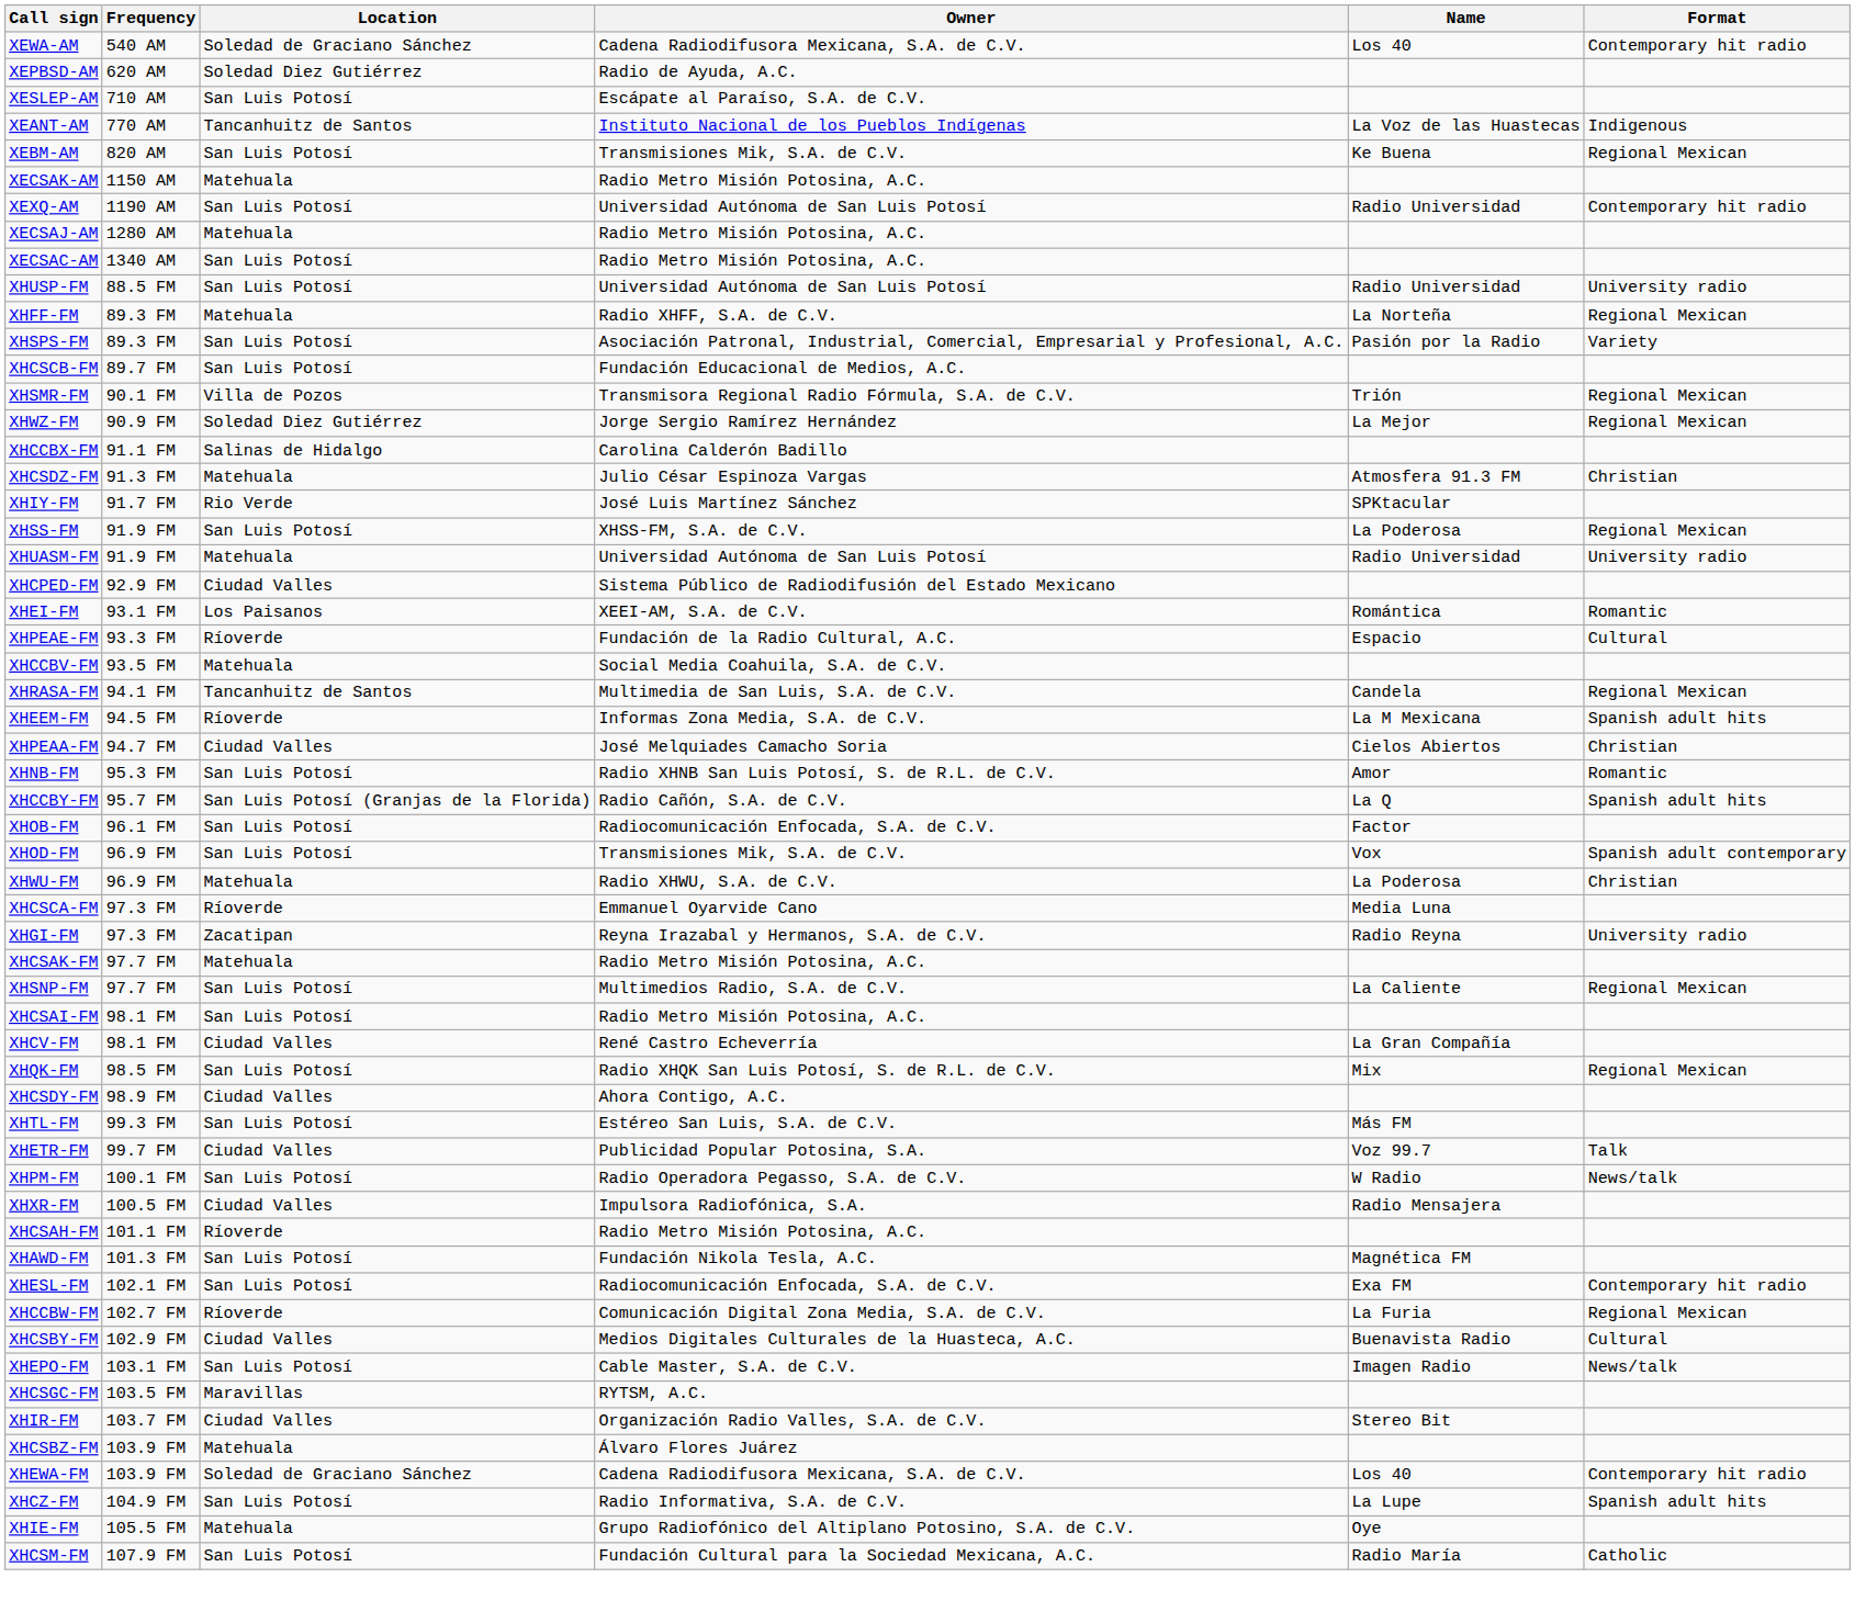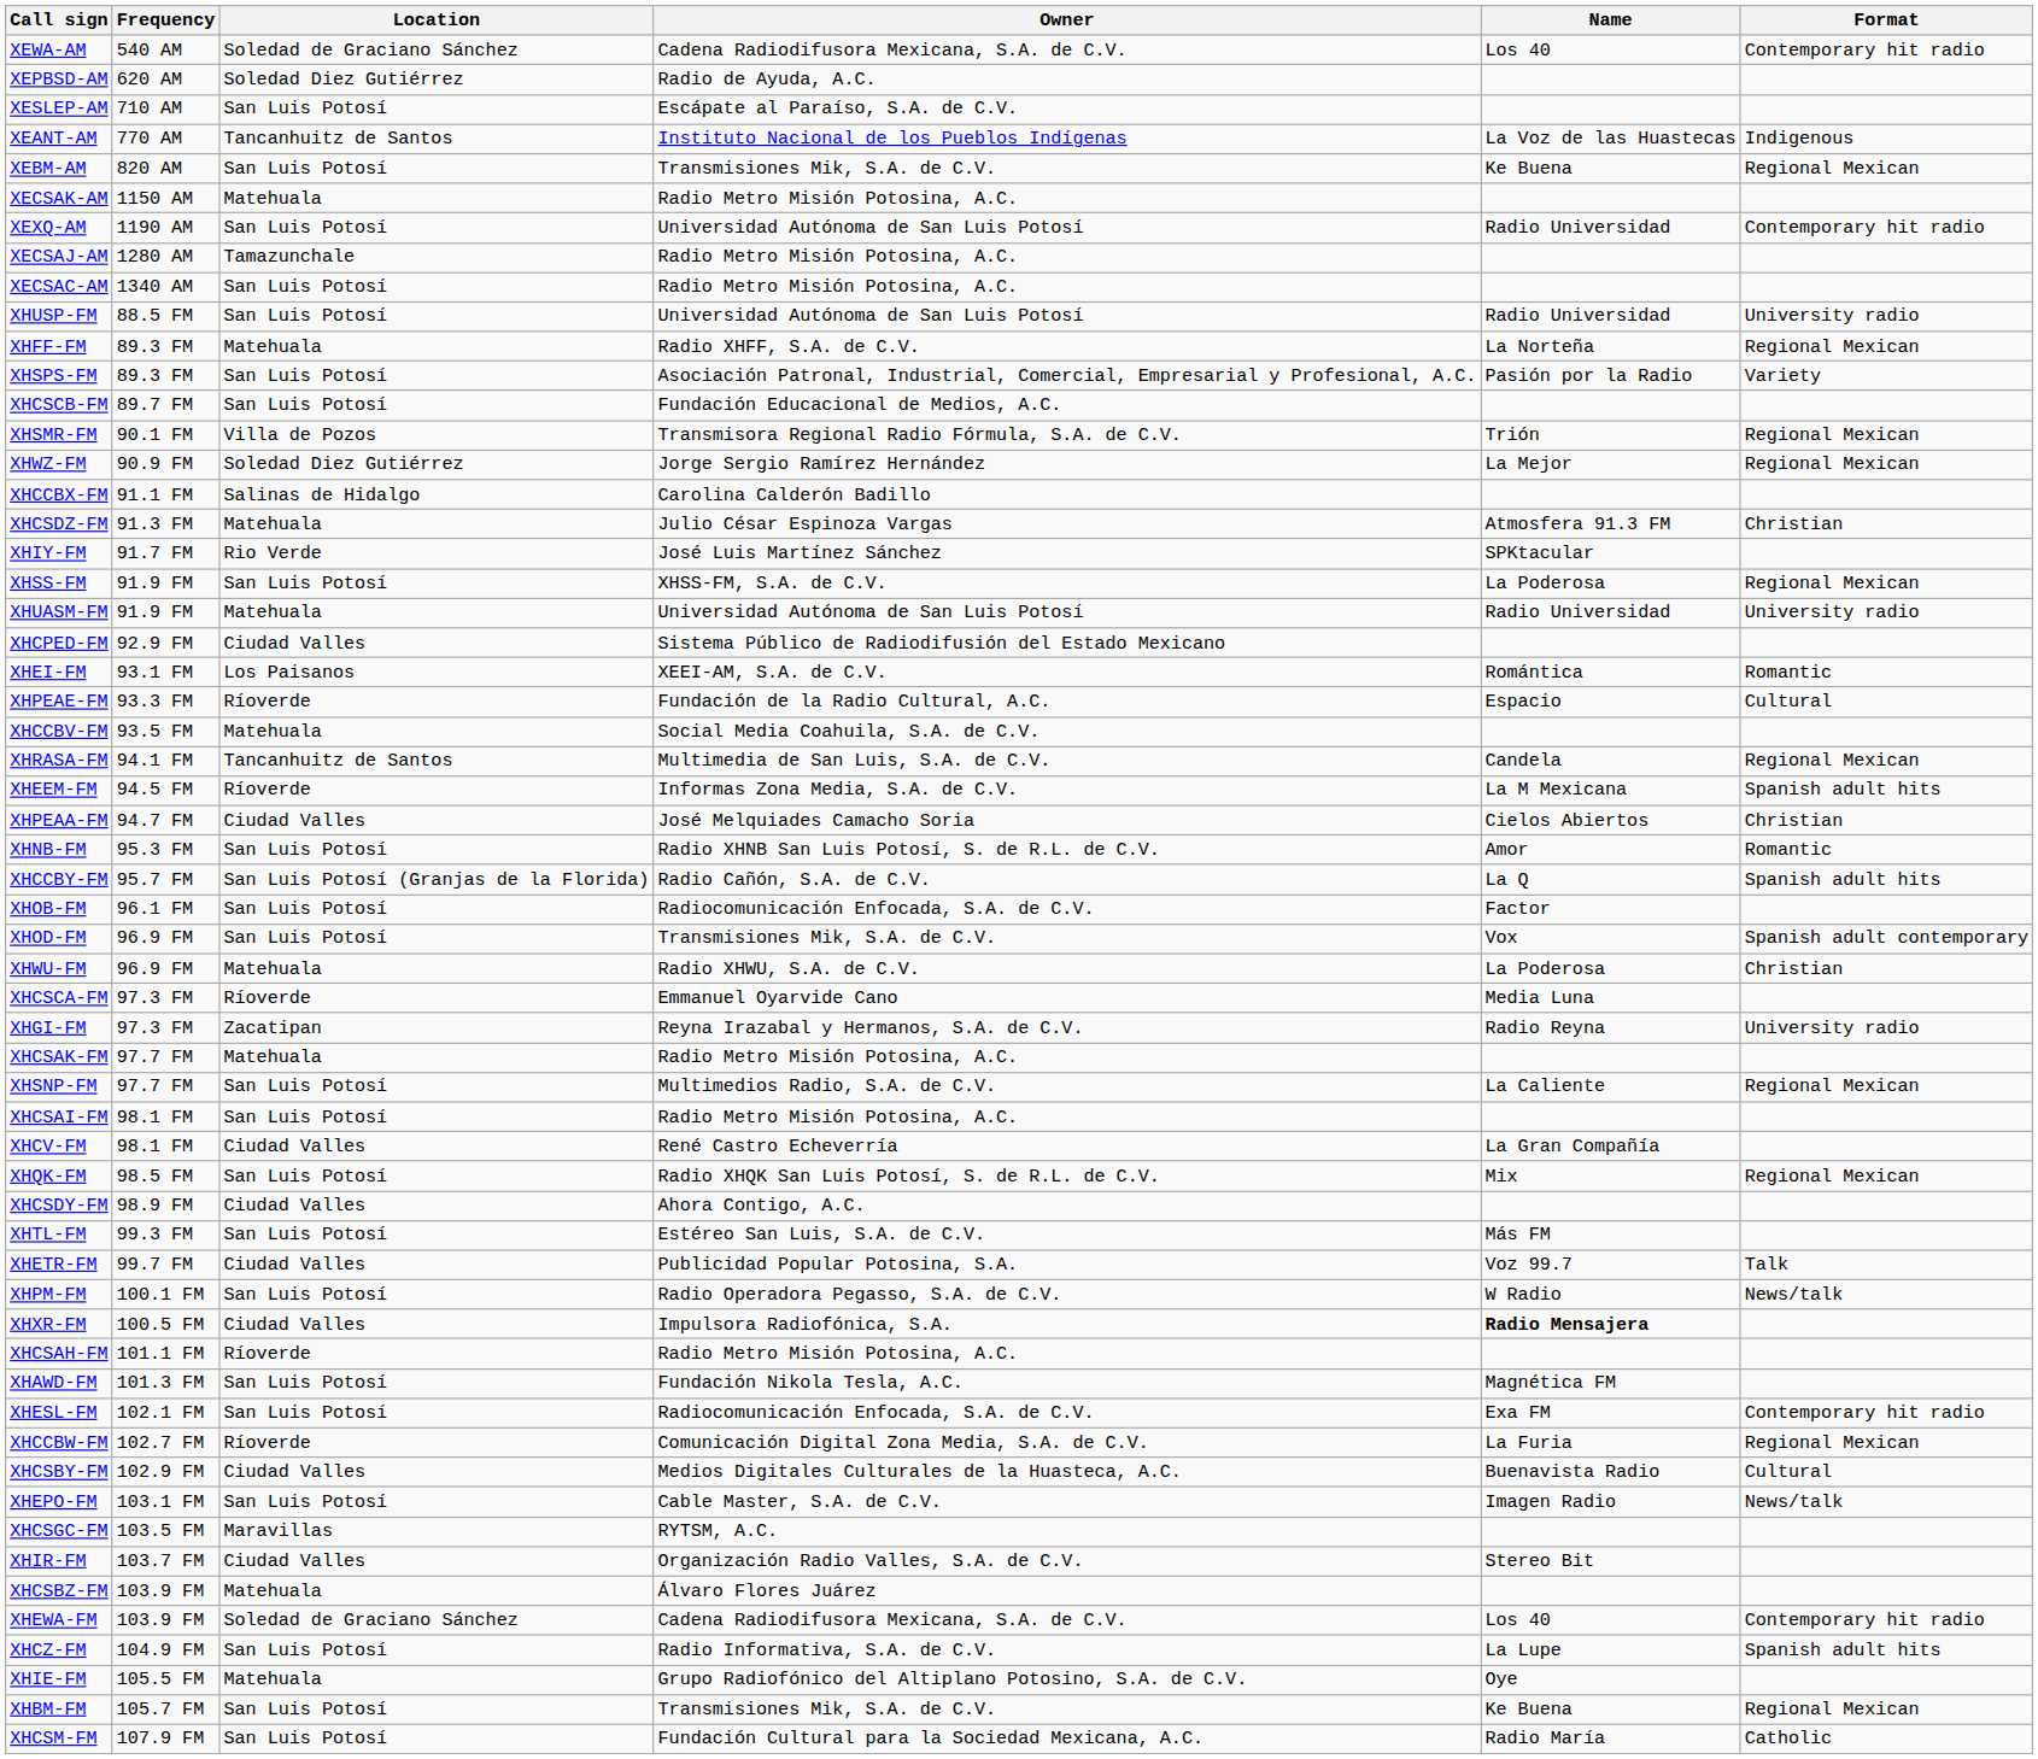 <table class="wikitable sortable">
 <tr>
 <th>Call sign</th>
 <th>Frequency</th>
 <th>Location</th>
 <th>Owner</th>
 <th>Name</th>
 <th>Format</th>
 </tr>
 <tr>
 <td><a href='#'>XEWA-AM</a></td>
 <td>540 AM</td>
 <td>Soledad de Graciano Sánchez</td>
 <td>Cadena Radiodifusora Mexicana, S.A. de C.V.</td>
 <td>Los 40</td>
 <td>Contemporary hit radio</td>
 </tr>
 <tr>
 <td><a href='#'>XEPBSD-AM</a></td>
 <td>620 AM</td>
 <td>Soledad Diez Gutiérrez</td>
 <td>Radio de Ayuda, A.C.</td>
 <td></td>
 <td></td>
 </tr>
 <tr>
 <td><a href='#'>XESLEP-AM</a></td>
 <td>710 AM</td>
 <td>San Luis Potosí</td>
 <td>Escápate al Paraíso, S.A. de C.V.</td>
 <td></td>
 <td></td>
 </tr>
 <tr>
 <td><a href='#'>XEANT-AM</a></td>
 <td>770 AM</td>
 <td>Tancanhuitz de Santos</td>
 <td><a href='#'>Instituto Nacional de los Pueblos Indígenas</a></td>
 <td>La Voz de las Huastecas</td>
 <td>Indigenous</td>
 </tr>
 <tr>
 <td><a href='#'>XEBM-AM</a></td>
 <td>820 AM</td>
 <td>San Luis Potosí</td>
 <td>Transmisiones Mik, S.A. de C.V.</td>
 <td>Ke Buena</td>
 <td>Regional Mexican</td>
 </tr>
 <tr>
 <td><a href='#'>XECSAK-AM</a></td>
 <td>1150 AM</td>
 <td>Matehuala</td>
 <td>Radio Metro Misión Potosina, A.C.</td>
 <td></td>
 <td></td>
 </tr>
 <tr>
 <td><a href='#'>XEXQ-AM</a></td>
 <td>1190 AM</td>
 <td>San Luis Potosí</td>
 <td>Universidad Autónoma de San Luis Potosí</td>
 <td>Radio Universidad</td>
 <td>Contemporary hit radio</td>
 </tr>
 <tr>
 <td><a href='#'>XECSAJ-AM</a></td>
 <td>1280 AM</td>
-<td>Matehuala</td>
+<td>Tamazunchale</td>
 <td>Radio Metro Misión Potosina, A.C.</td>
 <td></td>
 <td></td>
 </tr>
 <tr>
 <td><a href='#'>XECSAC-AM</a></td>
 <td>1340 AM</td>
 <td>San Luis Potosí</td>
 <td>Radio Metro Misión Potosina, A.C.</td>
 <td></td>
 <td></td>
 </tr>
 <tr>
 <td><a href='#'>XHUSP-FM</a></td>
 <td>88.5 FM</td>
 <td>San Luis Potosí</td>
 <td>Universidad Autónoma de San Luis Potosí</td>
 <td>Radio Universidad</td>
 <td>University radio</td>
 </tr>
 <tr>
 <td><a href='#'>XHFF-FM</a></td>
 <td>89.3 FM</td>
 <td>Matehuala</td>
 <td>Radio XHFF, S.A. de C.V.</td>
 <td>La Norteña</td>
 <td>Regional Mexican</td>
 </tr>
 <tr>
 <td><a href='#'>XHSPS-FM</a></td>
 <td>89.3 FM</td>
 <td>San Luis Potosí</td>
 <td>Asociación Patronal, Industrial, Comercial, Empresarial y Profesional, A.C.</td>
 <td>Pasión por la Radio</td>
 <td>Variety</td>
 </tr>
 <tr>
 <td><a href='#'>XHCSCB-FM</a></td>
 <td>89.7 FM</td>
 <td>San Luis Potosí</td>
 <td>Fundación Educacional de Medios, A.C.</td>
 <td></td>
 <td></td>
 </tr>
 <tr>
 <td><a href='#'>XHSMR-FM</a></td>
 <td>90.1 FM</td>
 <td>Villa de Pozos</td>
 <td>Transmisora Regional Radio Fórmula, S.A. de C.V.</td>
 <td>Trión</td>
 <td>Regional Mexican</td>
 </tr>
 <tr>
 <td><a href='#'>XHWZ-FM</a></td>
 <td>90.9 FM</td>
 <td>Soledad Diez Gutiérrez</td>
 <td>Jorge Sergio Ramírez Hernández</td>
 <td>La Mejor</td>
 <td>Regional Mexican</td>
 </tr>
 <tr>
 <td><a href='#'>XHCCBX-FM</a></td>
 <td>91.1 FM</td>
 <td>Salinas de Hidalgo</td>
 <td>Carolina Calderón Badillo</td>
 <td></td>
 <td></td>
 </tr>
 <tr>
 <td><a href='#'>XHCSDZ-FM</a></td>
 <td>91.3 FM</td>
 <td>Matehuala</td>
 <td>Julio César Espinoza Vargas</td>
 <td>Atmosfera 91.3 FM</td>
 <td>Christian</td>
 </tr>
 <tr>
 <td><a href='#'>XHIY-FM</a></td>
 <td>91.7 FM</td>
 <td>Rio Verde</td>
 <td>José Luis Martínez Sánchez</td>
 <td>SPKtacular</td>
 <td></td>
 </tr>
 <tr>
 <td><a href='#'>XHSS-FM</a></td>
 <td>91.9 FM</td>
 <td>San Luis Potosí</td>
 <td>XHSS-FM, S.A. de C.V.</td>
 <td>La Poderosa</td>
 <td>Regional Mexican</td>
 </tr>
 <tr>
 <td><a href='#'>XHUASM-FM</a></td>
 <td>91.9 FM</td>
 <td>Matehuala</td>
 <td>Universidad Autónoma de San Luis Potosí</td>
 <td>Radio Universidad</td>
 <td>University radio</td>
 </tr>
 <tr>
 <td><a href='#'>XHCPED-FM</a></td>
 <td>92.9 FM</td>
 <td>Ciudad Valles</td>
 <td>Sistema Público de Radiodifusión del Estado Mexicano</td>
 <td></td>
 <td></td>
 </tr>
 <tr>
 <td><a href='#'>XHEI-FM</a></td>
 <td>93.1 FM</td>
 <td>Los Paisanos</td>
 <td>XEEI-AM, S.A. de C.V.</td>
 <td>Romántica</td>
 <td>Romantic</td>
 </tr>
 <tr>
 <td><a href='#'>XHPEAE-FM</a></td>
 <td>93.3 FM</td>
 <td>Ríoverde</td>
 <td>Fundación de la Radio Cultural, A.C.</td>
 <td>Espacio</td>
 <td>Cultural</td>
 </tr>
 <tr>
 <td><a href='#'>XHCCBV-FM</a></td>
 <td>93.5 FM</td>
 <td>Matehuala</td>
 <td>Social Media Coahuila, S.A. de C.V.</td>
 <td></td>
 <td></td>
 </tr>
 <tr>
 <td><a href='#'>XHRASA-FM</a></td>
 <td>94.1 FM</td>
 <td>Tancanhuitz de Santos</td>
 <td>Multimedia de San Luis, S.A. de C.V.</td>
 <td>Candela</td>
 <td>Regional Mexican</td>
 </tr>
 <tr>
 <td><a href='#'>XHEEM-FM</a></td>
 <td>94.5 FM</td>
 <td>Ríoverde</td>
 <td>Informas Zona Media, S.A. de C.V.</td>
 <td>La M Mexicana</td>
 <td>Spanish adult hits</td>
 </tr>
 <tr>
 <td><a href='#'>XHPEAA-FM</a></td>
 <td>94.7 FM</td>
 <td>Ciudad Valles</td>
 <td>José Melquiades Camacho Soria</td>
 <td>Cielos Abiertos</td>
 <td>Christian</td>
 </tr>
 <tr>
 <td><a href='#'>XHNB-FM</a></td>
 <td>95.3 FM</td>
 <td>San Luis Potosí</td>
 <td>Radio XHNB San Luis Potosí, S. de R.L. de C.V.</td>
 <td>Amor</td>
 <td>Romantic</td>
 </tr>
 <tr>
 <td><a href='#'>XHCCBY-FM</a></td>
 <td>95.7 FM</td>
 <td>San Luis Potosí (Granjas de la Florida)</td>
 <td>Radio Cañón, S.A. de C.V.</td>
 <td>La Q</td>
 <td>Spanish adult hits</td>
 </tr>
 <tr>
 <td><a href='#'>XHOB-FM</a></td>
 <td>96.1 FM</td>
 <td>San Luis Potosí</td>
 <td>Radiocomunicación Enfocada, S.A. de C.V.</td>
 <td>Factor</td>
 <td></td>
 </tr>
 <tr>
 <td><a href='#'>XHOD-FM</a></td>
 <td>96.9 FM</td>
 <td>San Luis Potosí</td>
 <td>Transmisiones Mik, S.A. de C.V.</td>
 <td>Vox</td>
 <td>Spanish adult contemporary</td>
 </tr>
 <tr>
 <td><a href='#'>XHWU-FM</a></td>
 <td>96.9 FM</td>
 <td>Matehuala</td>
 <td>Radio XHWU, S.A. de C.V.</td>
 <td>La Poderosa</td>
 <td>Christian</td>
 </tr>
 <tr>
 <td><a href='#'>XHCSCA-FM</a></td>
 <td>97.3 FM</td>
 <td>Ríoverde</td>
 <td>Emmanuel Oyarvide Cano</td>
 <td>Media Luna</td>
 <td></td>
 </tr>
 <tr>
 <td><a href='#'>XHGI-FM</a></td>
 <td>97.3 FM</td>
 <td>Zacatipan</td>
 <td>Reyna Irazabal y Hermanos, S.A. de C.V.</td>
 <td>Radio Reyna</td>
 <td>University radio</td>
 </tr>
 <tr>
 <td><a href='#'>XHCSAK-FM</a></td>
 <td>97.7 FM</td>
 <td>Matehuala</td>
 <td>Radio Metro Misión Potosina, A.C.</td>
 <td></td>
 <td></td>
 </tr>
 <tr>
 <td><a href='#'>XHSNP-FM</a></td>
 <td>97.7 FM</td>
 <td>San Luis Potosí</td>
 <td>Multimedios Radio, S.A. de C.V.</td>
 <td>La Caliente</td>
 <td>Regional Mexican</td>
 </tr>
 <tr>
 <td><a href='#'>XHCSAI-FM</a></td>
 <td>98.1 FM</td>
 <td>San Luis Potosí</td>
 <td>Radio Metro Misión Potosina, A.C.</td>
 <td></td>
 <td></td>
 </tr>
 <tr>
 <td><a href='#'>XHCV-FM</a></td>
 <td>98.1 FM</td>
 <td>Ciudad Valles</td>
 <td>René Castro Echeverría</td>
 <td>La Gran Compañía</td>
 <td></td>
 </tr>
 <tr>
 <td><a href='#'>XHQK-FM</a></td>
 <td>98.5 FM</td>
 <td>San Luis Potosí</td>
 <td>Radio XHQK San Luis Potosí, S. de R.L. de C.V.</td>
 <td>Mix</td>
 <td>Regional Mexican</td>
 </tr>
 <tr>
 <td><a href='#'>XHCSDY-FM</a></td>
 <td>98.9 FM</td>
 <td>Ciudad Valles</td>
 <td>Ahora Contigo, A.C.</td>
 <td></td>
 <td></td>
 </tr>
 <tr>
 <td><a href='#'>XHTL-FM</a></td>
 <td>99.3 FM</td>
 <td>San Luis Potosí</td>
 <td>Estéreo San Luis, S.A. de C.V.</td>
 <td>Más FM</td>
 <td></td>
 </tr>
 <tr>
 <td><a href='#'>XHETR-FM</a></td>
 <td>99.7 FM</td>
 <td>Ciudad Valles</td>
 <td>Publicidad Popular Potosina, S.A.</td>
 <td>Voz 99.7</td>
 <td>Talk</td>
 </tr>
 <tr>
 <td><a href='#'>XHPM-FM</a></td>
 <td>100.1 FM</td>
 <td>San Luis Potosí</td>
 <td>Radio Operadora Pegasso, S.A. de C.V.</td>
 <td>W Radio</td>
 <td>News/talk</td>
 </tr>
 <tr>
 <td><a href='#'>XHXR-FM</a></td>
 <td>100.5 FM</td>
 <td>Ciudad Valles</td>
 <td>Impulsora Radiofónica, S.A.</td>
-<td>Radio Mensajera</td>
+<td><strong>Radio Mensajera</strong></td>
 <td></td>
 </tr>
 <tr>
 <td><a href='#'>XHCSAH-FM</a></td>
 <td>101.1 FM</td>
 <td>Ríoverde</td>
 <td>Radio Metro Misión Potosina, A.C.</td>
 <td></td>
 <td></td>
 </tr>
 <tr>
 <td><a href='#'>XHAWD-FM</a></td>
 <td>101.3 FM</td>
 <td>San Luis Potosí</td>
 <td>Fundación Nikola Tesla, A.C.</td>
 <td>Magnética FM</td>
 <td></td>
 </tr>
 <tr>
 <td><a href='#'>XHESL-FM</a></td>
 <td>102.1 FM</td>
 <td>San Luis Potosí</td>
 <td>Radiocomunicación Enfocada, S.A. de C.V.</td>
 <td>Exa FM</td>
 <td>Contemporary hit radio</td>
 </tr>
 <tr>
 <td><a href='#'>XHCCBW-FM</a></td>
 <td>102.7 FM</td>
 <td>Ríoverde</td>
 <td>Comunicación Digital Zona Media, S.A. de C.V.</td>
 <td>La Furia</td>
 <td>Regional Mexican</td>
 </tr>
 <tr>
 <td><a href='#'>XHCSBY-FM</a></td>
 <td>102.9 FM</td>
 <td>Ciudad Valles</td>
 <td>Medios Digitales Culturales de la Huasteca, A.C.</td>
 <td>Buenavista Radio</td>
 <td>Cultural</td>
 </tr>
 <tr>
 <td><a href='#'>XHEPO-FM</a></td>
 <td>103.1 FM</td>
 <td>San Luis Potosí</td>
 <td>Cable Master, S.A. de C.V.</td>
 <td>Imagen Radio</td>
 <td>News/talk</td>
 </tr>
 <tr>
 <td><a href='#'>XHCSGC-FM</a></td>
 <td>103.5 FM</td>
 <td>Maravillas</td>
 <td>RYTSM, A.C.</td>
 <td></td>
 <td></td>
 </tr>
 <tr>
 <td><a href='#'>XHIR-FM</a></td>
 <td>103.7 FM</td>
 <td>Ciudad Valles</td>
 <td>Organización Radio Valles, S.A. de C.V.</td>
 <td>Stereo Bit</td>
 <td></td>
 </tr>
 <tr>
 <td><a href='#'>XHCSBZ-FM</a></td>
 <td>103.9 FM</td>
 <td>Matehuala</td>
 <td>Álvaro Flores Juárez</td>
 <td></td>
 <td></td>
 </tr>
 <tr>
 <td><a href='#'>XHEWA-FM</a></td>
 <td>103.9 FM</td>
 <td>Soledad de Graciano Sánchez</td>
 <td>Cadena Radiodifusora Mexicana, S.A. de C.V.</td>
 <td>Los 40</td>
 <td>Contemporary hit radio</td>
 </tr>
 <tr>
 <td><a href='#'>XHCZ-FM</a></td>
 <td>104.9 FM</td>
 <td>San Luis Potosí</td>
 <td>Radio Informativa, S.A. de C.V.</td>
 <td>La Lupe</td>
 <td>Spanish adult hits</td>
 </tr>
 <tr>
 <td><a href='#'>XHIE-FM</a></td>
 <td>105.5 FM</td>
 <td>Matehuala</td>
 <td>Grupo Radiofónico del Altiplano Potosino, S.A. de C.V.</td>
 <td>Oye</td>
 <td></td>
 </tr>
 <tr>
+<td><a href='#'>XHBM-FM</a></td>
+<td>105.7 FM</td>
+<td>San Luis Potosí</td>
+<td>Transmisiones Mik, S.A. de C.V.</td>
+<td>Ke Buena</td>
+<td>Regional Mexican</td>
+</tr>
+<tr>
 <td><a href='#'>XHCSM-FM</a></td>
 <td>107.9 FM</td>
 <td>San Luis Potosí</td>
 <td>Fundación Cultural para la Sociedad Mexicana, A.C.</td>
 <td>Radio María</td>
 <td>Catholic</td>
 </tr>
 </table>
